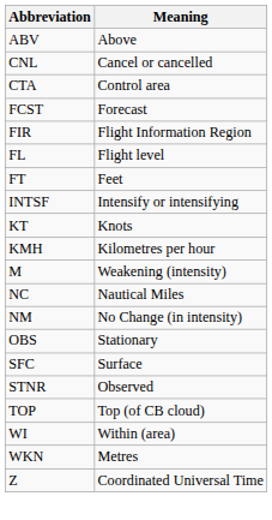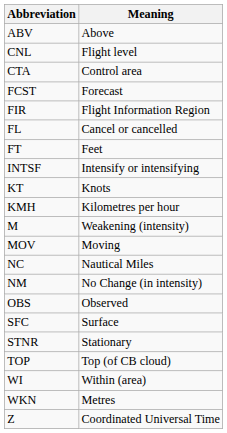 <table class="wikitable">
 <tr>
 <th>Abbreviation</th>
 <th>Meaning</th>
 </tr>
 <tr>
 <td>ABV</td>
 <td>Above</td>
 </tr>
 <tr>
 <td>CNL</td>
-<td>Cancel or cancelled</td>
+<td>Flight level</td>
 </tr>
 <tr>
 <td>CTA</td>
 <td>Control area</td>
 </tr>
 <tr>
 <td>FCST</td>
 <td>Forecast</td>
 </tr>
 <tr>
 <td>FIR</td>
 <td>Flight Information Region</td>
 </tr>
 <tr>
 <td>FL</td>
-<td>Flight level</td>
+<td>Cancel or cancelled</td>
 </tr>
 <tr>
 <td>FT</td>
 <td>Feet</td>
 </tr>
 <tr>
 <td>INTSF</td>
 <td>Intensify or intensifying</td>
 </tr>
 <tr>
 <td>KT</td>
 <td>Knots</td>
 </tr>
 <tr>
 <td>KMH</td>
 <td>Kilometres per hour</td>
 </tr>
 <tr>
 <td>M</td>
 <td>Weakening (intensity)</td>
 </tr>
 <tr>
+<td>MOV</td>
+<td>Moving</td>
+</tr>
+<tr>
 <td>NC</td>
 <td>Nautical Miles</td>
 </tr>
 <tr>
 <td>NM</td>
 <td>No Change (in intensity)</td>
 </tr>
 <tr>
 <td>OBS</td>
-<td>Stationary</td>
+<td>Observed</td>
 </tr>
 <tr>
 <td>SFC</td>
 <td>Surface</td>
 </tr>
 <tr>
 <td>STNR</td>
-<td>Observed</td>
+<td>Stationary</td>
 </tr>
 <tr>
 <td>TOP</td>
 <td>Top (of CB cloud)</td>
 </tr>
 <tr>
 <td>WI</td>
 <td>Within (area)</td>
 </tr>
 <tr>
 <td>WKN</td>
 <td>Metres</td>
 </tr>
 <tr>
 <td>Z</td>
 <td>Coordinated Universal Time</td>
 </tr>
 </table>
